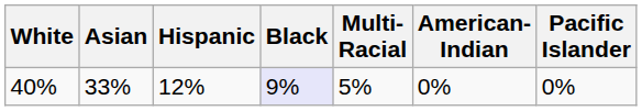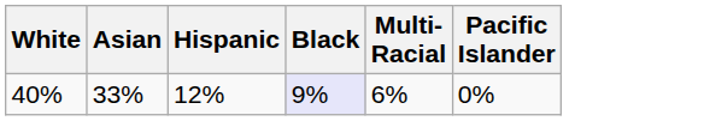 <table class="wikitable">
 <tr>
 <th>White</th>
 <th>Asian</th>
 <th>Hispanic</th>
 <th>Black</th>
 <th>Multi-<br>Racial</th>
-<th>American-<br>Indian</th>
 <th>Pacific<br>Islander</th>
 </tr>
 <tr>
 <td>40%</td>
 <td>33%</td>
 <td>12%</td>
 <td style="background: lavender;">9%</td>
-<td>5%</td>
-<td>0%</td>
+<td>6%</td>
 <td>0%</td>
 </tr>
 </table>
